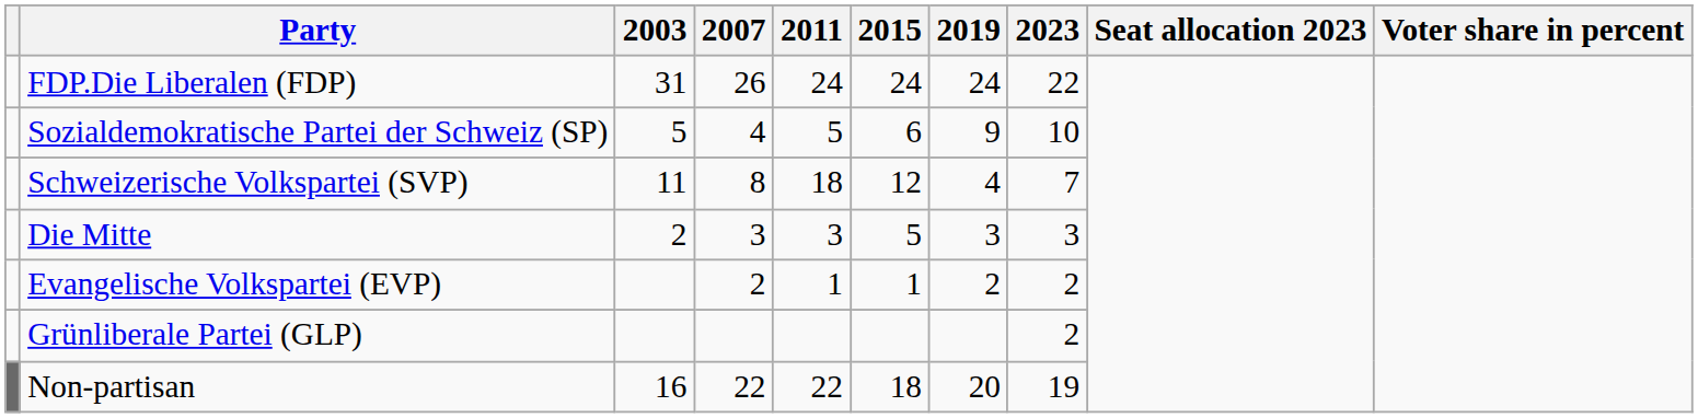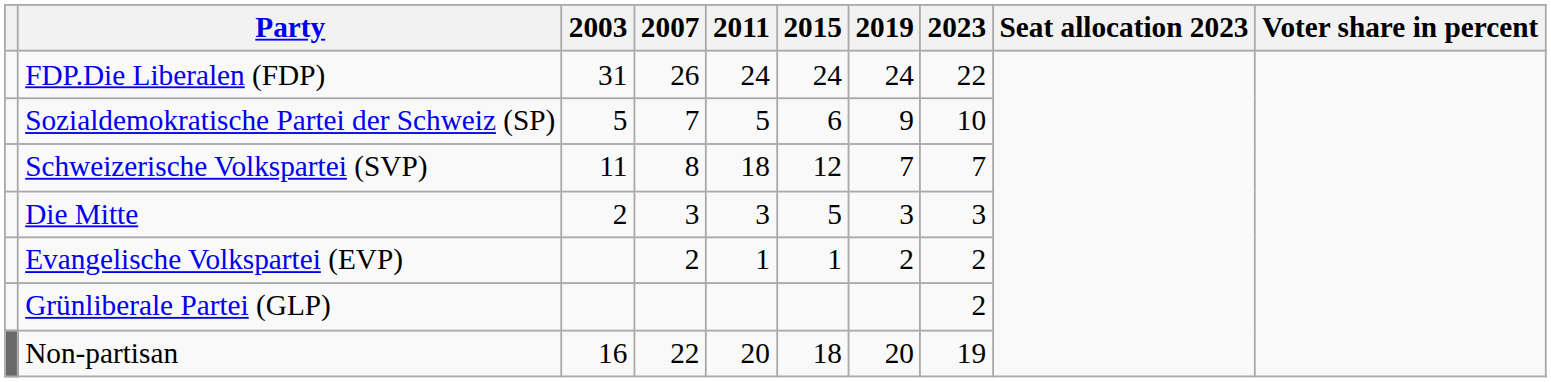 <table class="wikitable zebra">
 <tr>
 <th></th>
 <th><a href='#'>Party</a></th>
 <th>2003</th>
 <th>2007</th>
 <th>2011</th>
 <th>2015</th>
 <th>2019</th>
 <th>2023</th>
 <th>Seat allocation 2023</th>
 <th>Voter share in percent</th>
 </tr>
 <tr>
 <td></td>
 <td><a href='#'>FDP.Die Liberalen</a> (FDP)</td>
 <td align="right">31</td>
 <td align="right">26</td>
 <td align="right">24</td>
 <td align="right">24</td>
 <td align="right">24</td>
 <td align="right">22</td>
 <td rowspan="7" align="center"></td>
 <td rowspan="7"></td>
 </tr>
 <tr>
 <td></td>
 <td><a href='#'>Sozialdemokratische Partei der Schweiz</a> (SP)</td>
 <td align="right">5</td>
-<td align="right">4</td>
+<td align="right">7</td>
 <td align="right">5</td>
 <td align="right">6</td>
 <td align="right">9</td>
 <td align="right">10</td>
 </tr>
 <tr>
 <td></td>
 <td><a href='#'>Schweizerische Volkspartei</a> (SVP)</td>
 <td align="right">11</td>
 <td align="right">8</td>
 <td align="right">18</td>
 <td align="right">12</td>
-<td align="right">4</td>
+<td align="right">7</td>
 <td align="right">7</td>
 </tr>
 <tr>
 <td></td>
 <td><a href='#'>Die Mitte</a></td>
 <td align="right">2</td>
 <td align="right">3</td>
 <td align="right">3</td>
 <td align="right">5</td>
 <td align="right">3</td>
 <td align="right">3</td>
 </tr>
 <tr>
 <td></td>
 <td><a href='#'>Evangelische Volkspartei</a> (EVP)</td>
 <td align="right"></td>
 <td align="right">2</td>
 <td align="right">1</td>
 <td align="right">1</td>
 <td align="right">2</td>
 <td align="right">2</td>
 </tr>
 <tr>
 <td></td>
 <td><a href='#'>Grünliberale Partei</a> (GLP)</td>
 <td></td>
 <td></td>
 <td></td>
 <td></td>
 <td></td>
 <td align="right">2</td>
 </tr>
 <tr>
 <td bgcolor="#696969"></td>
 <td>Non-partisan</td>
 <td align="right">16</td>
 <td align="right">22</td>
-<td align="right">22</td>
+<td align="right">20</td>
 <td align="right">18</td>
 <td align="right">20</td>
 <td align="right">19</td>
 </tr>
 </table>
